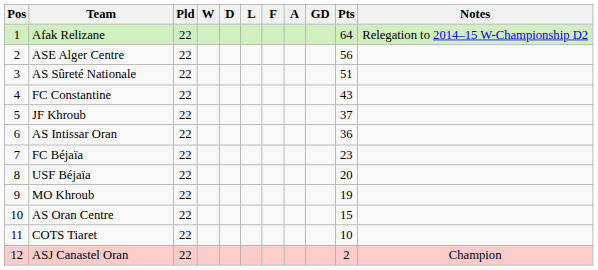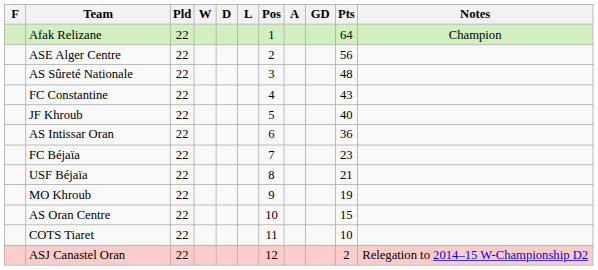 <table class="wikitable" style="text-align: center;">
 <tr>
-<th width=20>Pos</th>
+<th width=20>F</th>
 <th width=175>Team</th>
 <th width=20>Pld</th>
 <th width=20>W</th>
 <th width=20>D</th>
 <th width=20>L</th>
-<th width=20>F</th>
+<th width=20>Pos</th>
 <th width=20>A</th>
 <th width=30>GD</th>
 <th width=20>Pts</th>
 <th width=290>Notes</th>
 </tr>
 <tr style="background:#D0F0C0;">
-<td>1</td>
+<td></td>
 <td align=left>Afak Relizane</td>
 <td>22</td>
 <td></td>
 <td></td>
 <td></td>
-<td></td>
+<td>1</td>
 <td></td>
 <td></td>
 <td>64</td>
-<td>Relegation to <a href='#'>2014–15 W-Championship D2</a></td>
+<td>Champion</td>
 </tr>
 <tr>
-<td>2</td>
+<td></td>
 <td align=left>ASE Alger Centre</td>
 <td>22</td>
 <td></td>
 <td></td>
 <td></td>
-<td></td>
+<td>2</td>
 <td></td>
 <td></td>
 <td>56</td>
 <td></td>
 </tr>
 <tr>
-<td>3</td>
+<td></td>
 <td align=left>AS Sûreté Nationale</td>
 <td>22</td>
 <td></td>
 <td></td>
 <td></td>
+<td>3</td>
 <td></td>
 <td></td>
-<td></td>
-<td>51</td>
+<td>48</td>
 <td></td>
 </tr>
 <tr>
-<td>4</td>
+<td></td>
 <td align=left>FC Constantine</td>
 <td>22</td>
 <td></td>
 <td></td>
 <td></td>
-<td></td>
+<td>4</td>
 <td></td>
 <td></td>
 <td>43</td>
 <td></td>
 </tr>
 <tr>
-<td>5</td>
+<td></td>
 <td align=left>JF Khroub</td>
 <td>22</td>
 <td></td>
 <td></td>
 <td></td>
+<td>5</td>
 <td></td>
 <td></td>
-<td></td>
-<td>37</td>
+<td>40</td>
 <td></td>
 </tr>
 <tr>
-<td>6</td>
+<td></td>
 <td align=left>AS Intissar Oran</td>
 <td>22</td>
 <td></td>
 <td></td>
 <td></td>
-<td></td>
+<td>6</td>
 <td></td>
 <td></td>
 <td>36</td>
 <td></td>
 </tr>
 <tr>
-<td>7</td>
+<td></td>
 <td align=left>FC Béjaïa</td>
 <td>22</td>
 <td></td>
 <td></td>
 <td></td>
-<td></td>
+<td>7</td>
 <td></td>
 <td></td>
 <td>23</td>
 <td></td>
 </tr>
 <tr>
-<td>8</td>
+<td></td>
 <td align=left>USF Béjaïa</td>
 <td>22</td>
 <td></td>
 <td></td>
 <td></td>
+<td>8</td>
 <td></td>
 <td></td>
-<td></td>
-<td>20</td>
+<td>21</td>
 <td></td>
 </tr>
 <tr>
-<td>9</td>
+<td></td>
 <td align=left>MO Khroub</td>
 <td>22</td>
 <td></td>
 <td></td>
 <td></td>
-<td></td>
+<td>9</td>
 <td></td>
 <td></td>
 <td>19</td>
 <td></td>
 </tr>
 <tr>
-<td>10</td>
+<td></td>
 <td align=left>AS Oran Centre</td>
 <td>22</td>
 <td></td>
 <td></td>
 <td></td>
-<td></td>
+<td>10</td>
 <td></td>
 <td></td>
 <td>15</td>
 <td></td>
 </tr>
 <tr>
-<td>11</td>
+<td></td>
 <td align=left>COTS Tiaret</td>
 <td>22</td>
 <td></td>
 <td></td>
 <td></td>
-<td></td>
+<td>11</td>
 <td></td>
 <td></td>
 <td>10</td>
 <td></td>
 </tr>
 <tr style="background:#FFCCCC;">
-<td>12</td>
+<td></td>
 <td align=left>ASJ Canastel Oran</td>
 <td>22</td>
 <td></td>
 <td></td>
 <td></td>
-<td></td>
+<td>12</td>
 <td></td>
 <td></td>
 <td>2</td>
-<td>Champion</td>
+<td>Relegation to <a href='#'>2014–15 W-Championship D2</a></td>
 </tr>
 </table>
